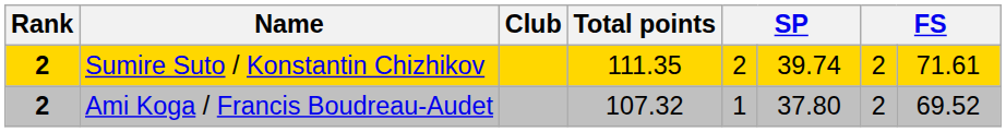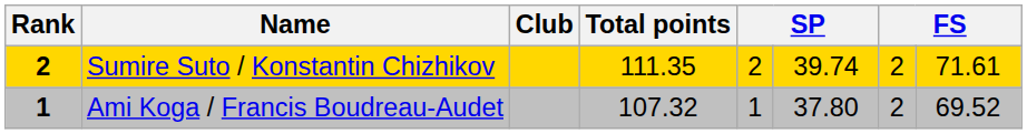 <table class="wikitable sortable">
 <tr>
 <th>Rank</th>
 <th>Name</th>
 <th>Club</th>
 <th>Total points</th>
 <th colspan="2" width="80px"><a href='#'>SP</a></th>
 <th colspan="2" width="80px"><a href='#'>FS</a></th>
 </tr>
 <tr bgcolor="gold">
 <td align="center"><strong>2</strong></td>
 <td><a href='#'>Sumire Suto</a> / <a href='#'>Konstantin Chizhikov</a></td>
 <td></td>
 <td align="center">111.35</td>
 <td align="center">2</td>
 <td align="center">39.74</td>
 <td align="center">2</td>
 <td align="center">71.61</td>
 </tr>
 <tr bgcolor="silver">
-<td align="center"><strong>2</strong></td>
+<td align="center"><strong>1</strong></td>
 <td><a href='#'>Ami Koga</a> / <a href='#'>Francis Boudreau-Audet</a></td>
 <td></td>
 <td align="center">107.32</td>
 <td align="center">1</td>
 <td align="center">37.80</td>
 <td align="center">2</td>
 <td align="center">69.52</td>
 </tr>
 </table>
